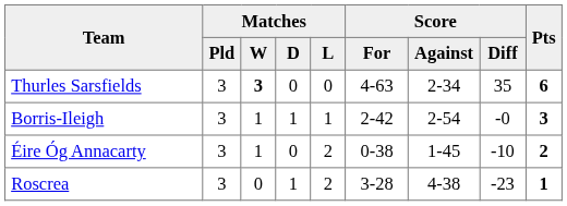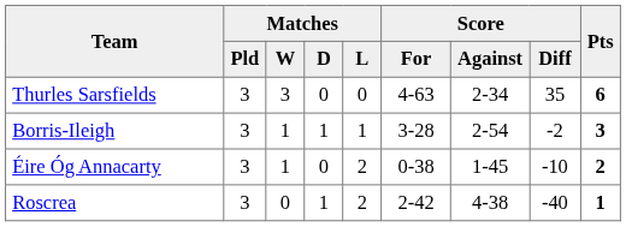 <table style=border-collapse:collapse border=1 cellspacing=0 cellpadding=5>
 <tr align=center bgcolor=#efefef>
 <th rowspan=2 width=165>Team</th>
 <th colspan=4>Matches</th>
 <th colspan=3>Score</th>
 <th rowspan=2width=20>Pts</th>
 </tr>
 <tr align=center bgcolor=#efefef>
 <th width=20>Pld</th>
 <th width=20>W</th>
 <th width=20>D</th>
 <th width=20>L</th>
 <th width=45>For</th>
 <th width=45>Against</th>
 <th width=30>Diff</th>
 </tr>
 <tr align=center>
 <td style="text-align:left;"><a href='#'>Thurles Sarsfields</a></td>
 <td>3</td>
-<td><strong>3</strong></td>
+<td>3</td>
 <td>0</td>
 <td>0</td>
 <td>4-63</td>
 <td>2-34</td>
 <td>35</td>
 <td><strong>6</strong></td>
 </tr>
 <tr align=center>
 <td style="text-align:left;"><a href='#'>Borris-Ileigh</a></td>
 <td>3</td>
 <td>1</td>
 <td>1</td>
 <td>1</td>
-<td>2-42</td>
+<td>3-28</td>
 <td>2-54</td>
-<td>-0</td>
+<td>-2</td>
 <td><strong>3</strong></td>
 </tr>
 <tr align=center>
 <td style="text-align:left;"><a href='#'>Éire Óg Annacarty</a></td>
 <td>3</td>
 <td>1</td>
 <td>0</td>
 <td>2</td>
 <td>0-38</td>
 <td>1-45</td>
 <td>-10</td>
 <td><strong>2</strong></td>
 </tr>
 <tr align=center>
 <td style="text-align:left;"><a href='#'>Roscrea</a></td>
 <td>3</td>
 <td>0</td>
 <td>1</td>
 <td>2</td>
-<td>3-28</td>
+<td>2-42</td>
 <td>4-38</td>
-<td>-23</td>
+<td>-40</td>
 <td><strong>1</strong></td>
 </tr>
 </table>
